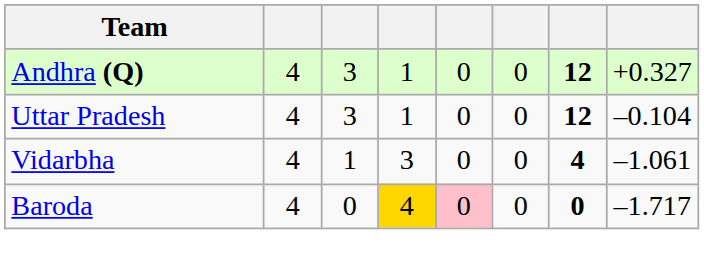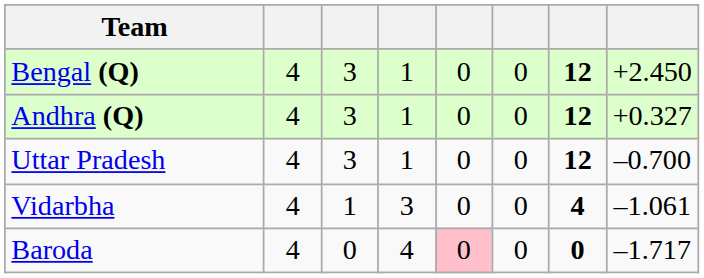 <table class="wikitable" style="text-align:center">
 <tr>
 <th style="width:140px;">Team</th>
 <th style="width:25px;"></th>
 <th style="width:25px;"></th>
 <th style="width:25px;"></th>
 <th style="width:25px;"></th>
 <th style="width:25px;"></th>
 <th style="width:25px;"></th>
 <th style="width:40px;"></th>
+</tr>
+<tr style="background:#dfc;">
+<td style="text-align:left"><a href='#'>Bengal</a> <strong>(Q)</strong></td>
+<td>4</td>
+<td>3</td>
+<td>1</td>
+<td>0</td>
+<td>0</td>
+<td><strong>12</strong></td>
+<td>+2.450</td>
 </tr>
 <tr style="background:#dfc;">
 <td style="text-align:left"><a href='#'>Andhra</a> <strong>(Q)</strong></td>
 <td>4</td>
 <td>3</td>
 <td>1</td>
 <td>0</td>
 <td>0</td>
 <td><strong>12</strong></td>
 <td>+0.327</td>
 </tr>
 <tr>
 <td style="text-align:left"><a href='#'>Uttar Pradesh</a></td>
 <td>4</td>
 <td>3</td>
 <td>1</td>
 <td>0</td>
 <td>0</td>
 <td><strong>12</strong></td>
-<td>–0.104</td>
+<td>–0.700</td>
 </tr>
 <tr>
 <td style="text-align:left"><a href='#'>Vidarbha</a></td>
 <td>4</td>
 <td>1</td>
 <td>3</td>
 <td>0</td>
 <td>0</td>
 <td><strong>4</strong></td>
 <td>–1.061</td>
 </tr>
 <tr>
 <td style="text-align:left"><a href='#'>Baroda</a></td>
 <td>4</td>
 <td>0</td>
-<td style="background: gold;">4</td>
+<td>4</td>
 <td style="background: pink;">0</td>
 <td>0</td>
 <td><strong>0</strong></td>
 <td>–1.717</td>
 </tr>
 </table>
